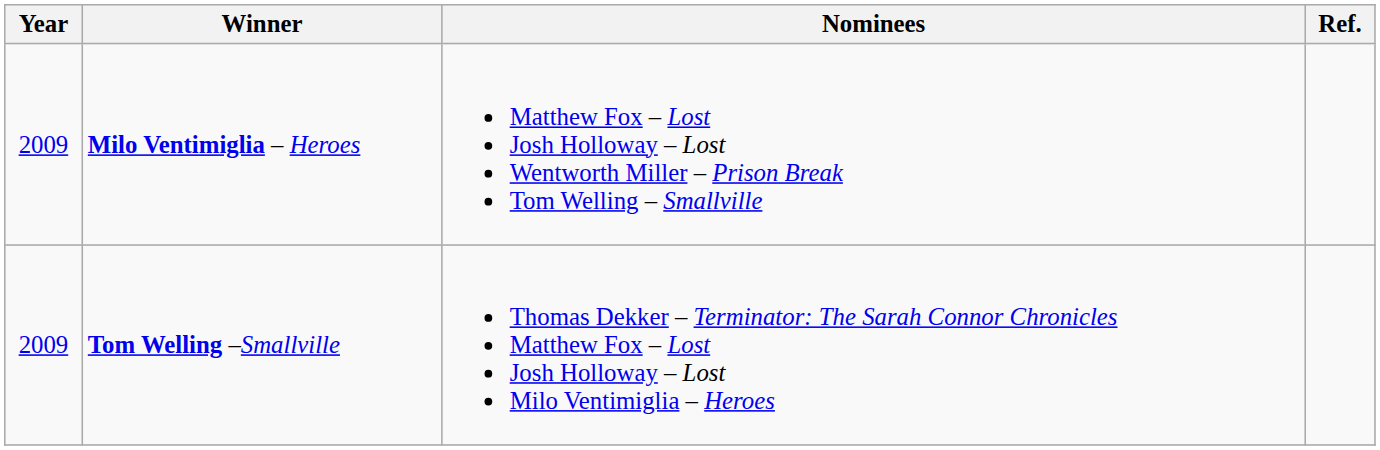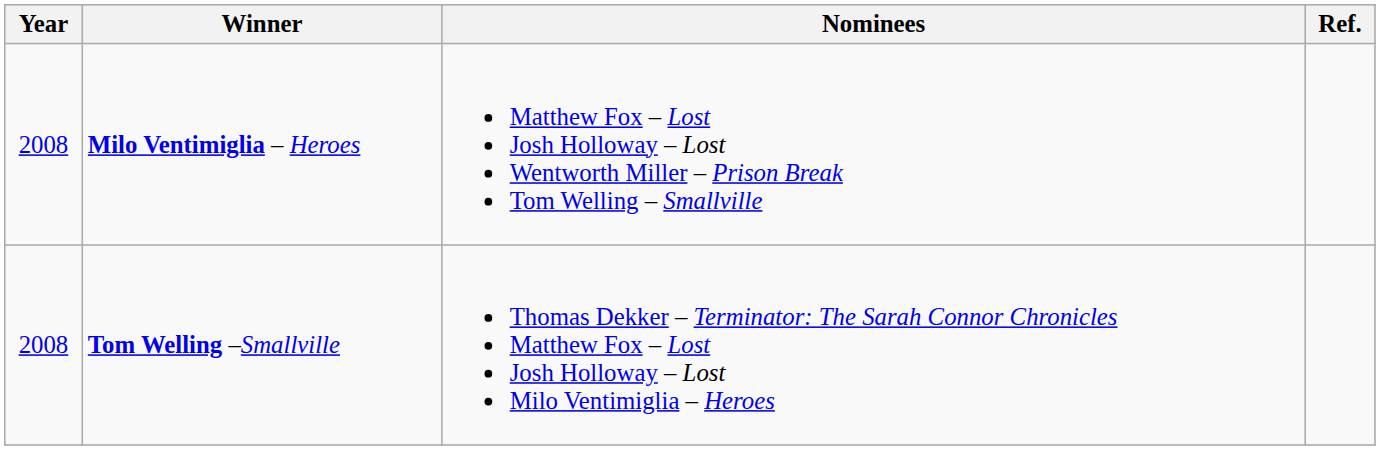 <table class="wikitable" width=70%>
 <tr>
 <th>Year</th>
 <th>Winner</th>
 <th>Nominees</th>
 <th>Ref.</th>
 </tr>
 <tr>
-<td align="center"><a href='#'>2009</a></td>
+<td align="center"><a href='#'>2008</a></td>
 <td><strong><a href='#'>Milo Ventimiglia</a></strong> – <em><a href='#'>Heroes</a></em></td>
 <td><br><ul><li><a href='#'>Matthew Fox</a> – <em><a href='#'>Lost</a></em></li><li><a href='#'>Josh Holloway</a> – <em>Lost</em></li><li><a href='#'>Wentworth Miller</a> – <em><a href='#'>Prison Break</a></em></li><li><a href='#'>Tom Welling</a> – <em><a href='#'>Smallville</a></em></li></ul></td>
 <td align="center"></td>
 </tr>
 <tr>
-<td align="center"><a href='#'>2009</a></td>
+<td align="center"><a href='#'>2008</a></td>
 <td><strong><a href='#'>Tom Welling</a></strong> –<em><a href='#'>Smallville</a></em></td>
 <td><br><ul><li><a href='#'>Thomas Dekker</a> – <em><a href='#'>Terminator: The Sarah Connor Chronicles</a></em></li><li><a href='#'>Matthew Fox</a> – <em><a href='#'>Lost</a></em></li><li><a href='#'>Josh Holloway</a> – <em>Lost</em></li><li><a href='#'>Milo Ventimiglia</a> – <em><a href='#'>Heroes</a></em></li></ul></td>
 <td align="center"></td>
 </tr>
 </table>
